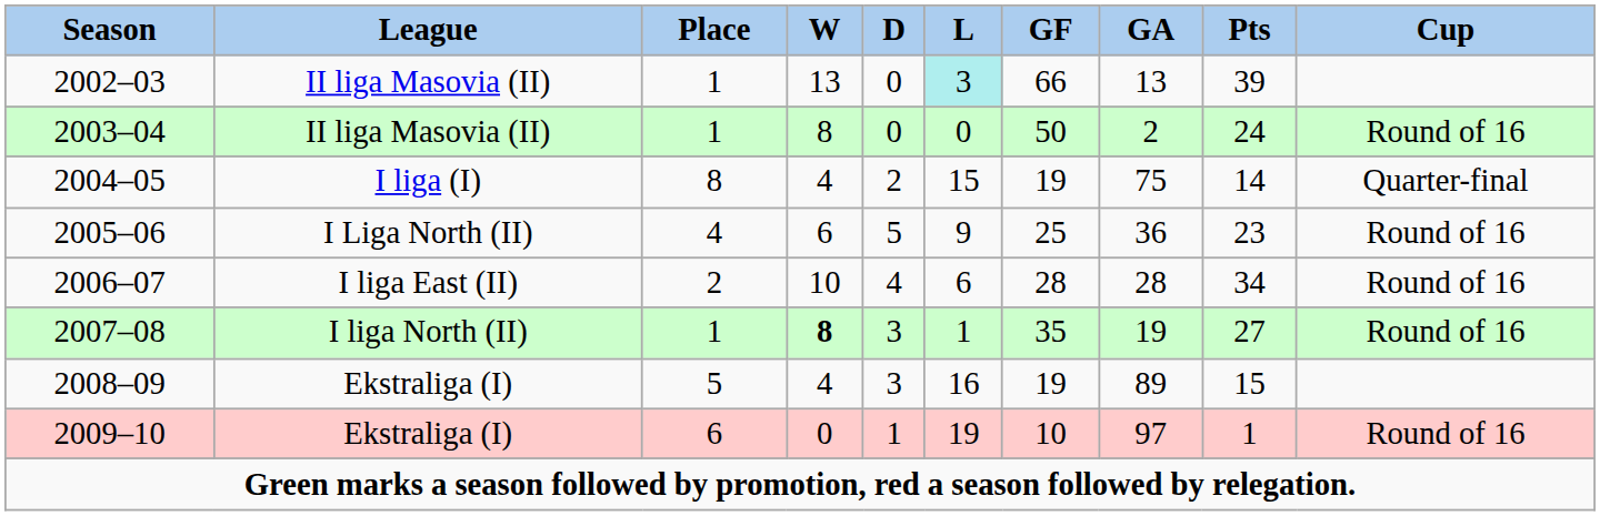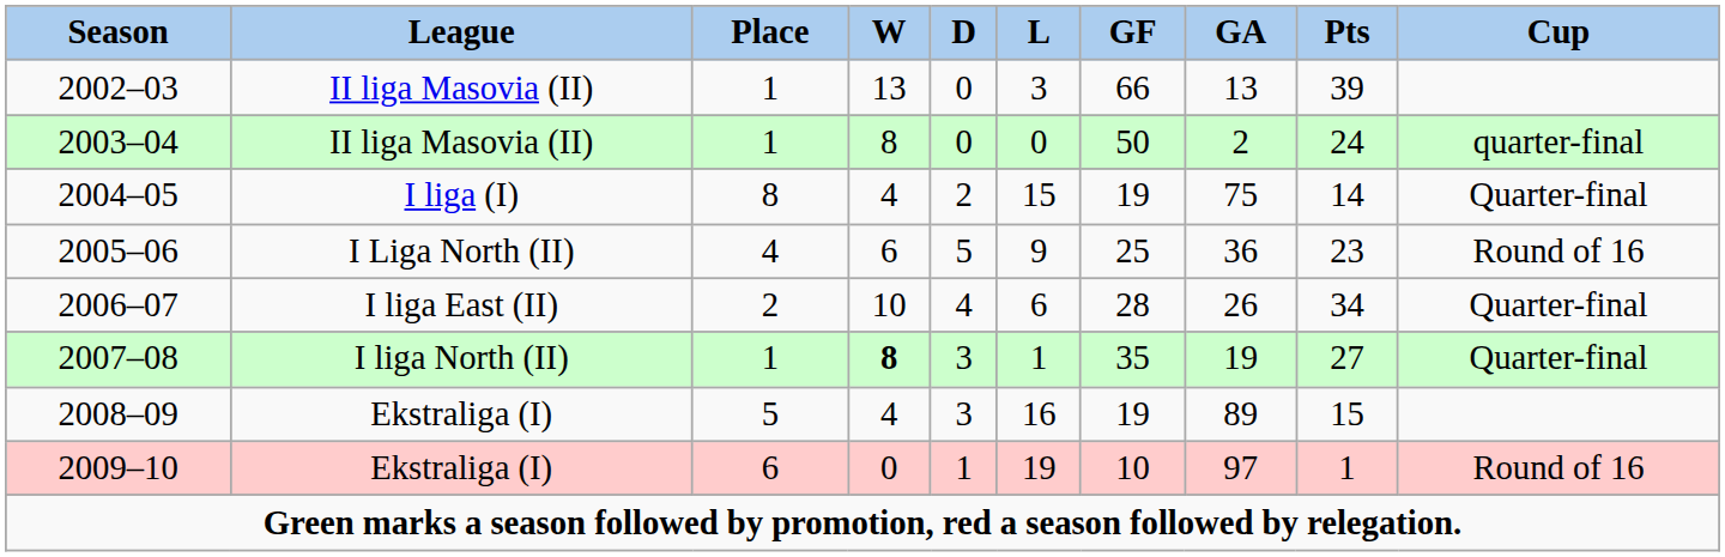 <table class="wikitable" width="800px">
 <tr>
 <th style="background:#ABCDEF;">Season</th>
 <th style="background:#ABCDEF;">League</th>
 <th style="background:#ABCDEF;">Place</th>
 <th style="background:#ABCDEF;">W</th>
 <th style="background:#ABCDEF;">D</th>
 <th style="background:#ABCDEF;">L</th>
 <th style="background:#ABCDEF;">GF</th>
 <th style="background:#ABCDEF;">GA</th>
 <th style="background:#ABCDEF;">Pts</th>
 <th style="background:#ABCDEF;">Cup</th>
 </tr>
 <tr align="center">
 <td>2002–03</td>
 <td><a href='#'>II liga Masovia</a> (II)</td>
 <td>1</td>
 <td>13</td>
 <td>0</td>
-<td style="background: paleturquoise;">3</td>
+<td>3</td>
 <td>66</td>
 <td>13</td>
 <td>39</td>
 <td></td>
 </tr>
 <tr align="center" style="background:#ccffcc;">
 <td>2003–04</td>
 <td>II liga Masovia (II)</td>
 <td>1</td>
 <td>8</td>
 <td>0</td>
 <td>0</td>
 <td>50</td>
 <td>2</td>
 <td>24</td>
-<td>Round of 16</td>
+<td>quarter-final</td>
 </tr>
 <tr align="center">
 <td>2004–05</td>
 <td><a href='#'>I liga</a> (I)</td>
 <td>8</td>
 <td>4</td>
 <td>2</td>
 <td>15</td>
 <td>19</td>
 <td>75</td>
 <td>14</td>
 <td>Quarter-final</td>
 </tr>
 <tr align="center">
 <td>2005–06</td>
 <td>I Liga North (II)</td>
 <td>4</td>
 <td>6</td>
 <td>5</td>
 <td>9</td>
 <td>25</td>
 <td>36</td>
 <td>23</td>
 <td>Round of 16</td>
 </tr>
 <tr align="center">
 <td>2006–07</td>
 <td>I liga East (II)</td>
 <td>2</td>
 <td>10</td>
 <td>4</td>
 <td>6</td>
 <td>28</td>
-<td>28</td>
+<td>26</td>
 <td>34</td>
-<td>Round of 16</td>
+<td>Quarter-final</td>
 </tr>
 <tr align="center" style="background:#ccffcc;">
 <td>2007–08</td>
 <td>I liga North (II)</td>
 <td>1</td>
 <td><strong>8</strong></td>
 <td>3</td>
 <td>1</td>
 <td>35</td>
 <td>19</td>
 <td>27</td>
-<td>Round of 16</td>
+<td>Quarter-final</td>
 </tr>
 <tr align="center">
 <td>2008–09</td>
 <td>Ekstraliga  (I)</td>
 <td>5</td>
 <td>4</td>
 <td>3</td>
 <td>16</td>
 <td>19</td>
 <td>89</td>
 <td>15</td>
 <td></td>
 </tr>
 <tr align="center" style="background:#ffcccc;">
 <td>2009–10</td>
 <td>Ekstraliga  (I)</td>
 <td>6</td>
 <td>0</td>
 <td>1</td>
 <td>19</td>
 <td>10</td>
 <td>97</td>
 <td>1</td>
 <td>Round of 16</td>
 </tr>
 <tr align="center">
 <td colspan=12 align="center"><strong>Green marks a season followed by promotion, red a season followed by relegation.</strong></td>
 </tr>
 </table>
